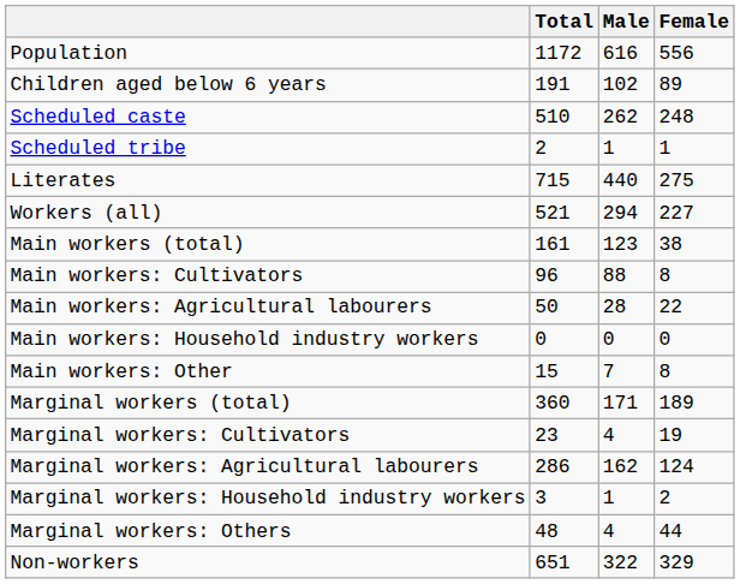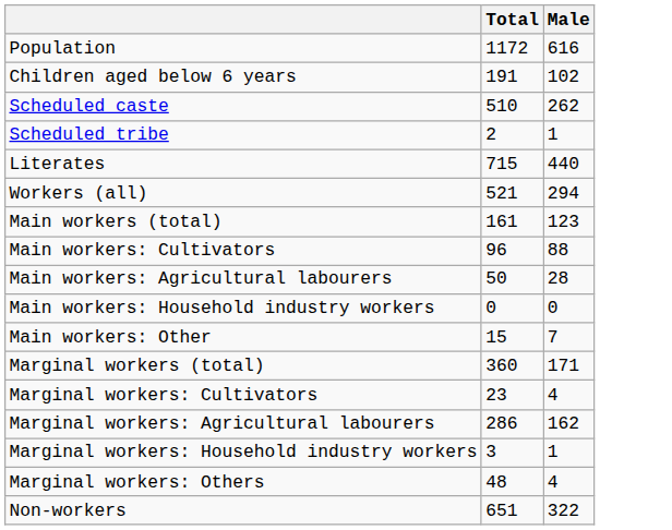 <table class="wikitable sortable">
 <tr>
 <th></th>
 <th>Total</th>
 <th>Male</th>
-<th>Female</th>
 </tr>
 <tr>
 <td>Population</td>
 <td>1172</td>
 <td>616</td>
-<td>556</td>
 </tr>
 <tr>
 <td>Children aged below 6 years</td>
 <td>191</td>
 <td>102</td>
-<td>89</td>
 </tr>
 <tr>
 <td><a href='#'>Scheduled caste</a></td>
 <td>510</td>
 <td>262</td>
-<td>248</td>
 </tr>
 <tr>
 <td><a href='#'>Scheduled tribe</a></td>
 <td>2</td>
-<td>1</td>
 <td>1</td>
 </tr>
 <tr>
 <td>Literates</td>
 <td>715</td>
 <td>440</td>
-<td>275</td>
 </tr>
 <tr>
 <td>Workers (all)</td>
 <td>521</td>
 <td>294</td>
-<td>227</td>
 </tr>
 <tr>
 <td>Main workers (total)</td>
 <td>161</td>
 <td>123</td>
-<td>38</td>
 </tr>
 <tr>
 <td>Main workers: Cultivators</td>
 <td>96</td>
 <td>88</td>
-<td>8</td>
 </tr>
 <tr>
 <td>Main workers: Agricultural labourers</td>
 <td>50</td>
 <td>28</td>
-<td>22</td>
 </tr>
 <tr>
 <td>Main workers: Household industry workers</td>
-<td>0</td>
 <td>0</td>
 <td>0</td>
 </tr>
 <tr>
 <td>Main workers: Other</td>
 <td>15</td>
 <td>7</td>
-<td>8</td>
 </tr>
 <tr>
 <td>Marginal workers (total)</td>
 <td>360</td>
 <td>171</td>
-<td>189</td>
 </tr>
 <tr>
 <td>Marginal workers: Cultivators</td>
 <td>23</td>
 <td>4</td>
-<td>19</td>
 </tr>
 <tr>
 <td>Marginal workers: Agricultural labourers</td>
 <td>286</td>
 <td>162</td>
-<td>124</td>
 </tr>
 <tr>
 <td>Marginal workers: Household industry workers</td>
 <td>3</td>
 <td>1</td>
-<td>2</td>
 </tr>
 <tr>
 <td>Marginal workers: Others</td>
 <td>48</td>
 <td>4</td>
-<td>44</td>
 </tr>
 <tr>
 <td>Non-workers</td>
 <td>651</td>
 <td>322</td>
-<td>329</td>
 </tr>
 </table>
